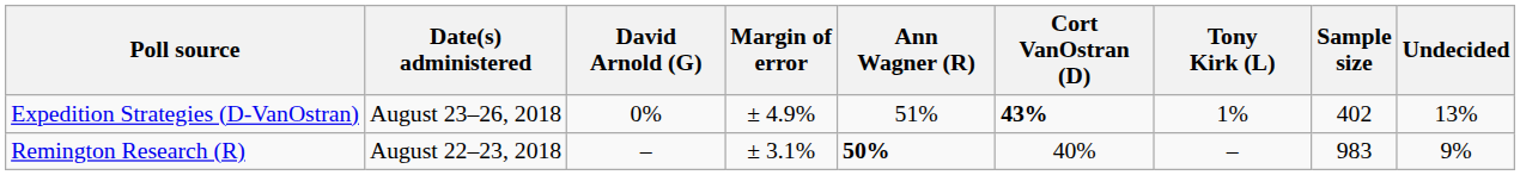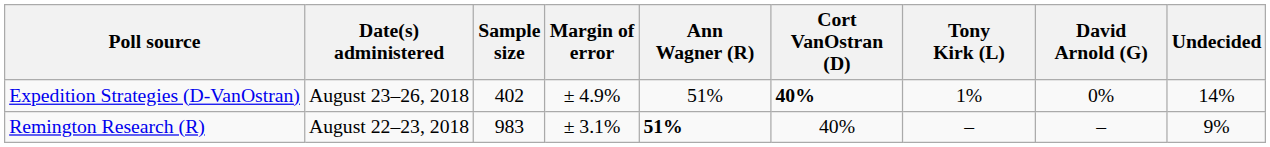 <table class="wikitable">
 <tr>
 <th>Poll source</th>
 <th>Date(s)<br>administered</th>
-<th style="width:100px;">David<br>Arnold (G)</th>
+<th>Sample<br>size</th>
 <th>Margin of<br>error</th>
 <th style="width:100px;">Ann<br>Wagner (R)</th>
 <th style="width:100px;">Cort<br>VanOstran (D)</th>
 <th style="width:100px;">Tony<br>Kirk (L)</th>
-<th>Sample<br>size</th>
+<th style="width:100px;">David<br>Arnold (G)</th>
 <th>Undecided</th>
 </tr>
 <tr>
 <td><a href='#'>Expedition Strategies (D-VanOstran)</a></td>
 <td align=center>August 23–26, 2018</td>
-<td align=center>0%</td>
+<td align=center>402</td>
 <td align=center>± 4.9%</td>
 <td align=center>51%</td>
-<td><strong>43%</strong></td>
+<td><strong>40%</strong></td>
 <td align=center>1%</td>
-<td align=center>402</td>
-<td align=center>13%</td>
+<td align=center>0%</td>
+<td align=center>14%</td>
 </tr>
 <tr>
 <td><a href='#'>Remington Research (R)</a></td>
 <td align=center>August 22–23, 2018</td>
-<td align=center>–</td>
+<td align=center>983</td>
 <td align=center>± 3.1%</td>
-<td><strong>50%</strong></td>
+<td><strong>51%</strong></td>
 <td align=center>40%</td>
 <td align=center>–</td>
-<td align=center>983</td>
+<td align=center>–</td>
 <td align=center>9%</td>
 </tr>
 </table>
